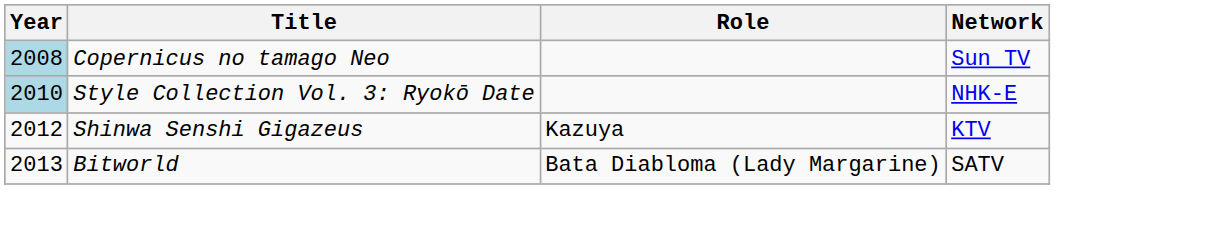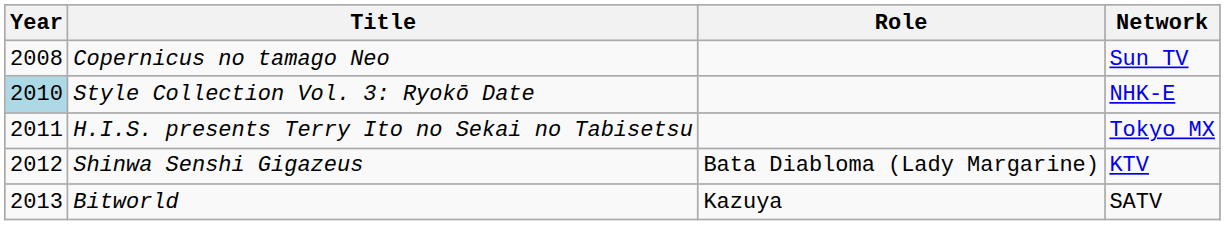 <table class="wikitable">
 <tr>
 <th>Year</th>
 <th>Title</th>
 <th>Role</th>
 <th>Network</th>
 </tr>
 <tr>
-<td style="background: lightblue;">2008</td>
+<td>2008</td>
 <td><em>Copernicus no tamago Neo</em></td>
 <td></td>
 <td><a href='#'>Sun TV</a></td>
 </tr>
 <tr>
 <td style="background: lightblue;">2010</td>
 <td><em>Style Collection Vol. 3: Ryokō Date</em></td>
 <td></td>
 <td><a href='#'>NHK-E</a></td>
 </tr>
 <tr>
+<td>2011</td>
+<td><em>H.I.S. presents Terry Ito no Sekai no Tabisetsu</em></td>
+<td></td>
+<td><a href='#'>Tokyo MX</a></td>
+</tr>
+<tr>
 <td>2012</td>
 <td><em>Shinwa Senshi Gigazeus</em></td>
-<td>Kazuya</td>
+<td>Bata Diabloma  (Lady Margarine)</td>
 <td><a href='#'>KTV</a></td>
 </tr>
 <tr>
 <td>2013</td>
 <td><em>Bitworld</em></td>
-<td>Bata Diabloma  (Lady Margarine)</td>
+<td>Kazuya</td>
 <td>SATV</td>
 </tr>
 </table>
